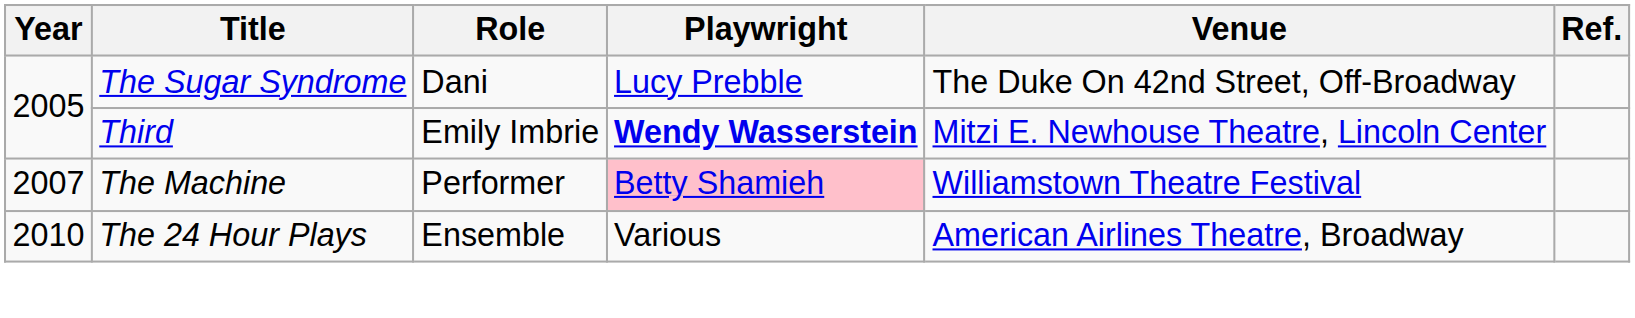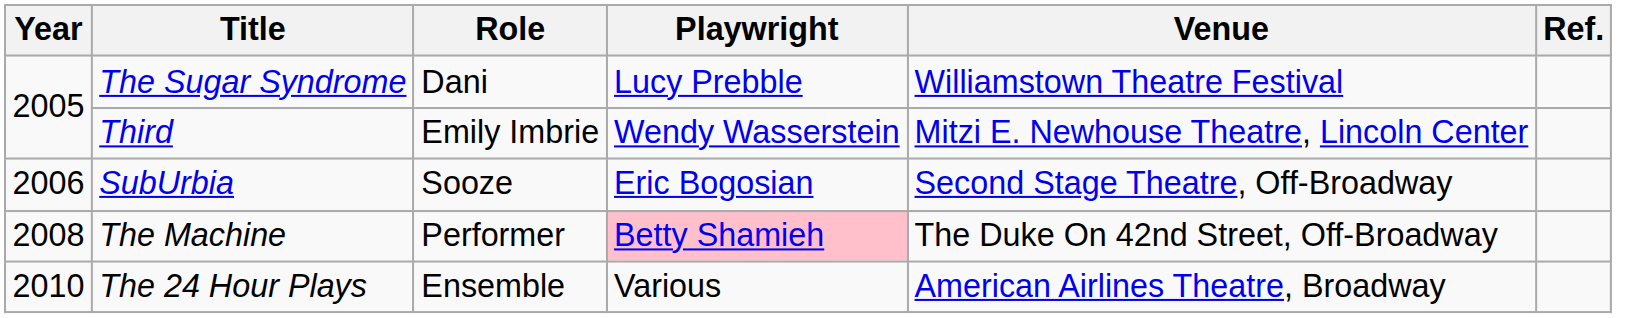 <table class="wikitable sortable">
 <tr>
 <th>Year</th>
 <th>Title</th>
 <th>Role</th>
 <th>Playwright</th>
 <th>Venue</th>
 <th class="unsortable">Ref.</th>
 </tr>
 <tr>
 <td rowspan="2">2005</td>
 <td><em><a href='#'>The Sugar Syndrome</a></em></td>
 <td>Dani</td>
 <td><a href='#'>Lucy Prebble</a></td>
-<td>The Duke On 42nd Street, Off-Broadway</td>
+<td><a href='#'>Williamstown Theatre Festival</a></td>
 <td></td>
 </tr>
 <tr>
 <td><em><a href='#'>Third</a></em></td>
 <td>Emily Imbrie</td>
-<td><strong><a href='#'>Wendy Wasserstein</a></strong></td>
+<td><a href='#'>Wendy Wasserstein</a></td>
 <td><a href='#'>Mitzi E. Newhouse Theatre</a>, <a href='#'>Lincoln Center</a></td>
 <td></td>
 </tr>
 <tr>
-<td>2007</td>
+<td>2006</td>
+<td><em><a href='#'>SubUrbia</a></em></td>
+<td>Sooze</td>
+<td><a href='#'>Eric Bogosian</a></td>
+<td><a href='#'>Second Stage Theatre</a>, Off-Broadway</td>
+<td></td>
+</tr>
+<tr>
+<td>2008</td>
 <td><em>The Machine</em></td>
 <td>Performer</td>
 <td style="background: pink;"><a href='#'>Betty Shamieh</a></td>
-<td><a href='#'>Williamstown Theatre Festival</a></td>
+<td>The Duke On 42nd Street, Off-Broadway</td>
 <td></td>
 </tr>
 <tr>
 <td>2010</td>
 <td><em>The 24 Hour Plays</em></td>
 <td>Ensemble</td>
 <td>Various</td>
 <td><a href='#'>American Airlines Theatre</a>, Broadway</td>
 <td></td>
 </tr>
 </table>
